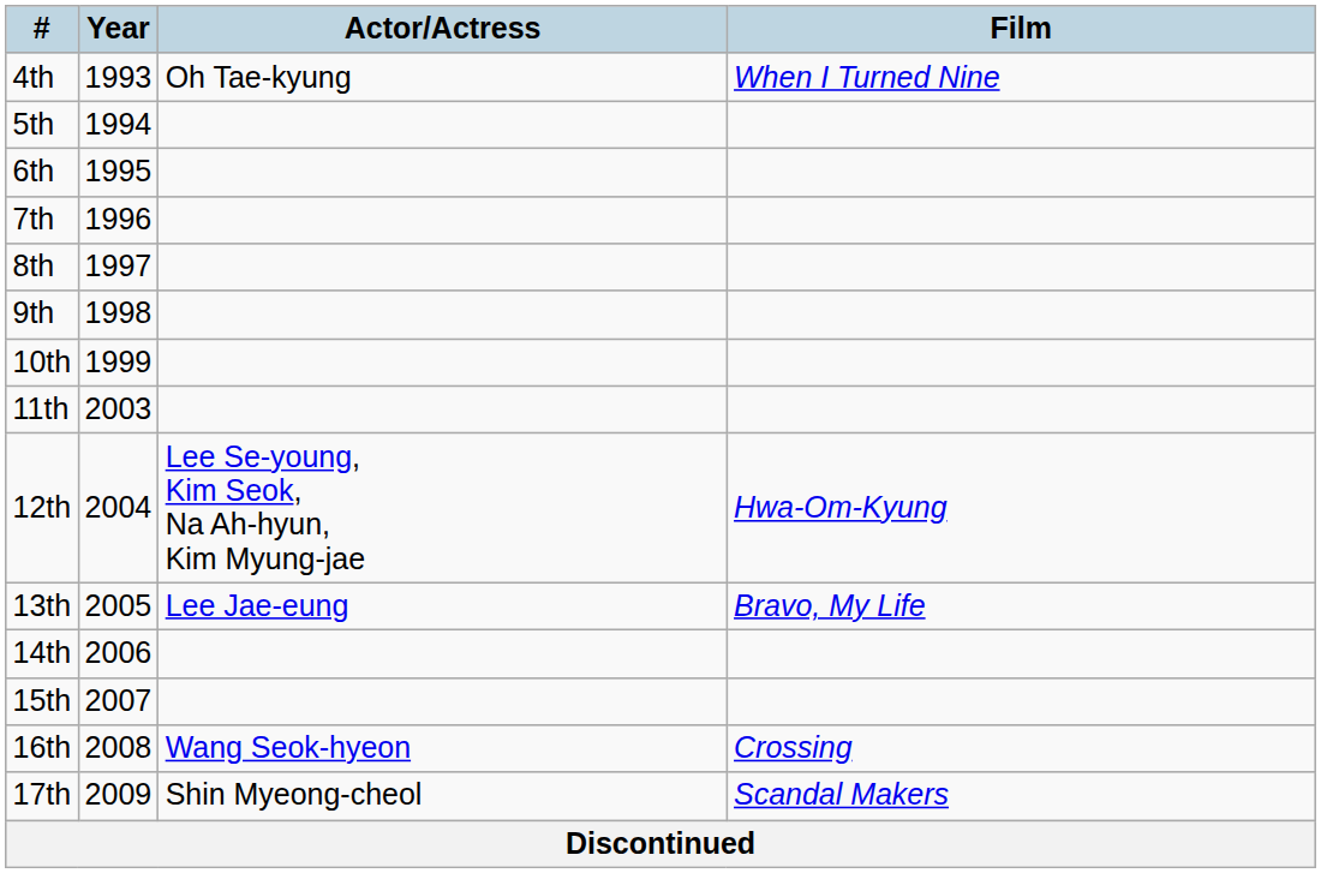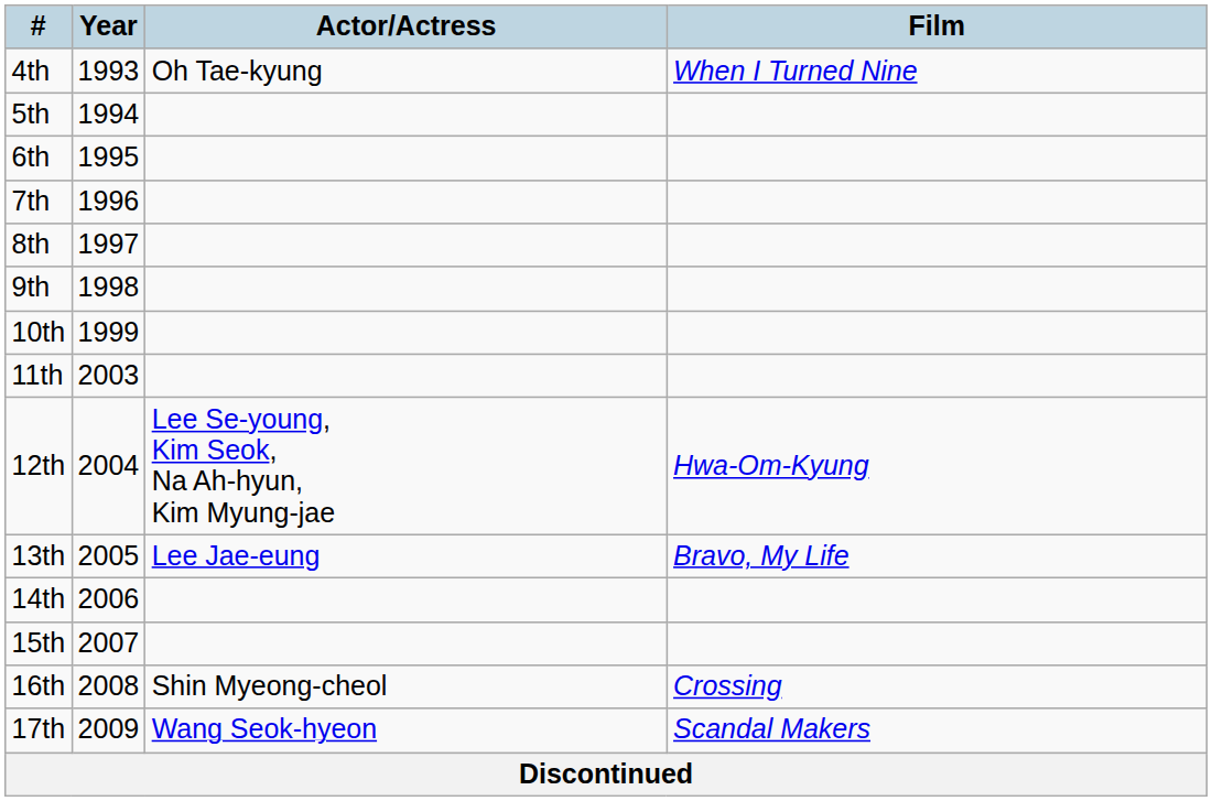 <table class="wikitable" style="width:700px">
 <tr>
 <th style="background:#BED5E1; width:10px">#</th>
 <th style="background:#BED5E1; width:10px">Year</th>
 <th style="background:#BED5E1;">Actor/Actress</th>
 <th style="background:#BED5E1;">Film</th>
 </tr>
 <tr>
 <td>4th</td>
 <td>1993</td>
 <td>Oh Tae-kyung</td>
 <td><em><a href='#'>When I Turned Nine</a></em></td>
 </tr>
 <tr>
 <td>5th</td>
 <td>1994</td>
 <td></td>
 <td></td>
 </tr>
 <tr>
 <td>6th</td>
 <td>1995</td>
 <td></td>
 <td></td>
 </tr>
 <tr>
 <td>7th</td>
 <td>1996</td>
 <td></td>
 <td></td>
 </tr>
 <tr>
 <td>8th</td>
 <td>1997</td>
 <td></td>
 <td></td>
 </tr>
 <tr>
 <td>9th</td>
 <td>1998</td>
 <td></td>
 <td></td>
 </tr>
 <tr>
 <td>10th</td>
 <td>1999</td>
 <td></td>
 <td></td>
 </tr>
 <tr>
 <td>11th</td>
 <td>2003</td>
 <td></td>
 <td></td>
 </tr>
 <tr>
 <td>12th</td>
 <td>2004</td>
 <td><a href='#'>Lee Se-young</a>, <br> <a href='#'>Kim Seok</a>, <br> Na Ah-hyun, <br> Kim Myung-jae</td>
 <td><em><a href='#'>Hwa-Om-Kyung</a></em></td>
 </tr>
 <tr>
 <td>13th</td>
 <td>2005</td>
 <td><a href='#'>Lee Jae-eung</a></td>
 <td><em><a href='#'>Bravo, My Life</a></em></td>
 </tr>
 <tr>
 <td>14th</td>
 <td>2006</td>
 <td></td>
 <td></td>
 </tr>
 <tr>
 <td>15th</td>
 <td>2007</td>
 <td></td>
 <td></td>
 </tr>
 <tr>
 <td>16th</td>
 <td>2008</td>
-<td><a href='#'>Wang Seok-hyeon</a></td>
+<td>Shin Myeong-cheol</td>
 <td><em><a href='#'>Crossing</a></em></td>
 </tr>
 <tr>
 <td>17th</td>
 <td>2009</td>
-<td>Shin Myeong-cheol</td>
+<td><a href='#'>Wang Seok-hyeon</a></td>
 <td><em><a href='#'>Scandal Makers</a></em></td>
 </tr>
 <tr align=center>
 <th colspan="4">Discontinued</th>
 </tr>
 </table>
